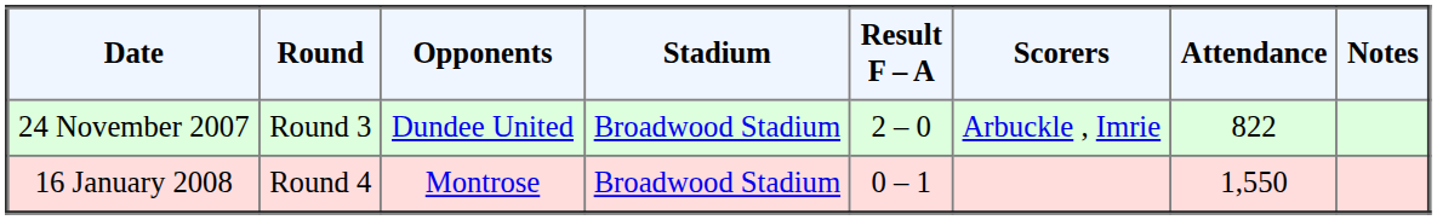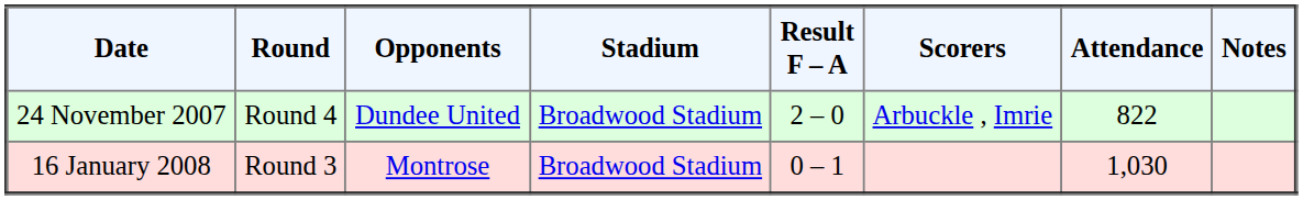 <table border="2" cellpadding="4" style="border-collapse:collapse; text-align:center; font-size:smaller;">
 <tr style="background:#f0f6ff;">
 <th><strong>Date</strong></th>
 <th><strong>Round</strong></th>
 <th><strong>Opponents</strong></th>
 <th><strong>Stadium</strong></th>
 <th><strong>Result<br>F – A</strong></th>
 <th><strong>Scorers</strong></th>
 <th><strong>Attendance</strong></th>
 <th><strong>Notes</strong></th>
 </tr>
 <tr bgcolor="ddffdd">
 <td>24 November 2007</td>
-<td>Round 3</td>
+<td>Round 4</td>
 <td><a href='#'>Dundee United</a></td>
 <td><a href='#'>Broadwood Stadium</a></td>
 <td>2 – 0</td>
 <td><a href='#'>Arbuckle</a> , <a href='#'>Imrie</a> </td>
 <td>822</td>
 <td></td>
 </tr>
 <tr bgcolor="ffdddd">
 <td>16 January 2008</td>
-<td>Round 4</td>
+<td>Round 3</td>
 <td><a href='#'>Montrose</a></td>
 <td><a href='#'>Broadwood Stadium</a></td>
 <td>0 – 1</td>
 <td></td>
-<td>1,550</td>
+<td>1,030</td>
 <td></td>
 </tr>
 </table>
